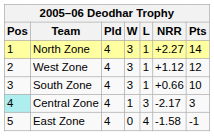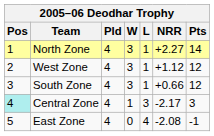 <table class="wikitable">
 <tr>
 <th colspan="7" align="centre">2005–06 Deodhar Trophy</th>
 </tr>
 <tr>
 <th>Pos</th>
 <th>Team</th>
 <th>Pld</th>
 <th>W</th>
 <th>L</th>
 <th>NRR</th>
 <th>Pts</th>
 </tr>
 <tr bgcolor="ffffa0">
 <td>1</td>
 <td>North Zone</td>
 <td>4</td>
 <td>3</td>
 <td>1</td>
 <td>+2.27</td>
 <td>14</td>
 </tr>
 <tr>
 <td>2</td>
 <td>West Zone</td>
 <td>4</td>
 <td>3</td>
 <td>1</td>
 <td>+1.12</td>
 <td>12</td>
 </tr>
 <tr>
 <td>3</td>
 <td>South Zone</td>
 <td>4</td>
 <td>3</td>
 <td>1</td>
 <td>+0.66</td>
-<td>10</td>
+<td>12</td>
 </tr>
 <tr>
 <td style="background: paleturquoise;">4</td>
 <td>Central Zone</td>
 <td>4</td>
 <td>1</td>
 <td>3</td>
 <td>-2.17</td>
 <td>3</td>
 </tr>
 <tr>
 <td>5</td>
 <td>East Zone</td>
 <td>4</td>
 <td>0</td>
 <td>4</td>
-<td>-1.58</td>
+<td>-2.08</td>
 <td>-1</td>
 </tr>
 </table>
